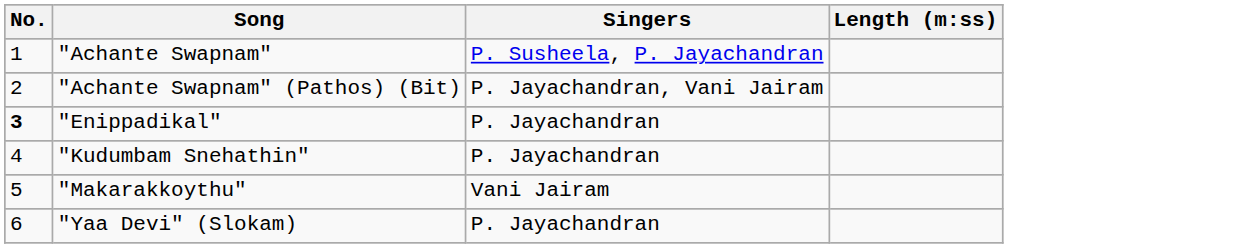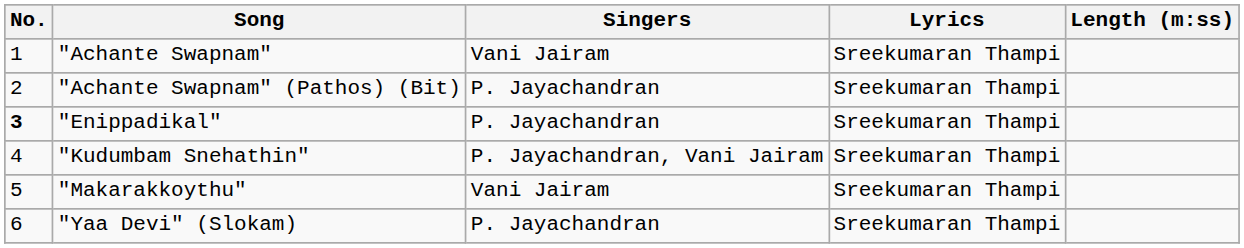 <table class="wikitable" style="font-size:95%;">
 <tr>
 <th>No.</th>
 <th>Song</th>
 <th>Singers</th>
+<th>Lyrics</th>
 <th>Length (m:ss)</th>
 </tr>
 <tr>
 <td>1</td>
 <td>"Achante Swapnam"</td>
-<td><a href='#'>P. Susheela</a>, <a href='#'>P. Jayachandran</a></td>
+<td>Vani Jairam</td>
+<td>Sreekumaran Thampi</td>
 <td></td>
 </tr>
 <tr>
 <td>2</td>
 <td>"Achante Swapnam" (Pathos) (Bit)</td>
-<td>P. Jayachandran, Vani Jairam</td>
+<td>P. Jayachandran</td>
+<td>Sreekumaran Thampi</td>
 <td></td>
 </tr>
 <tr>
 <td><strong>3</strong></td>
 <td>"Enippadikal"</td>
 <td>P. Jayachandran</td>
+<td>Sreekumaran Thampi</td>
 <td></td>
 </tr>
 <tr>
 <td>4</td>
 <td>"Kudumbam Snehathin"</td>
-<td>P. Jayachandran</td>
+<td>P. Jayachandran, Vani Jairam</td>
+<td>Sreekumaran Thampi</td>
 <td></td>
 </tr>
 <tr>
 <td>5</td>
 <td>"Makarakkoythu"</td>
 <td>Vani Jairam</td>
+<td>Sreekumaran Thampi</td>
 <td></td>
 </tr>
 <tr>
 <td>6</td>
 <td>"Yaa Devi" (Slokam)</td>
 <td>P. Jayachandran</td>
+<td>Sreekumaran Thampi</td>
 <td></td>
 </tr>
 </table>
